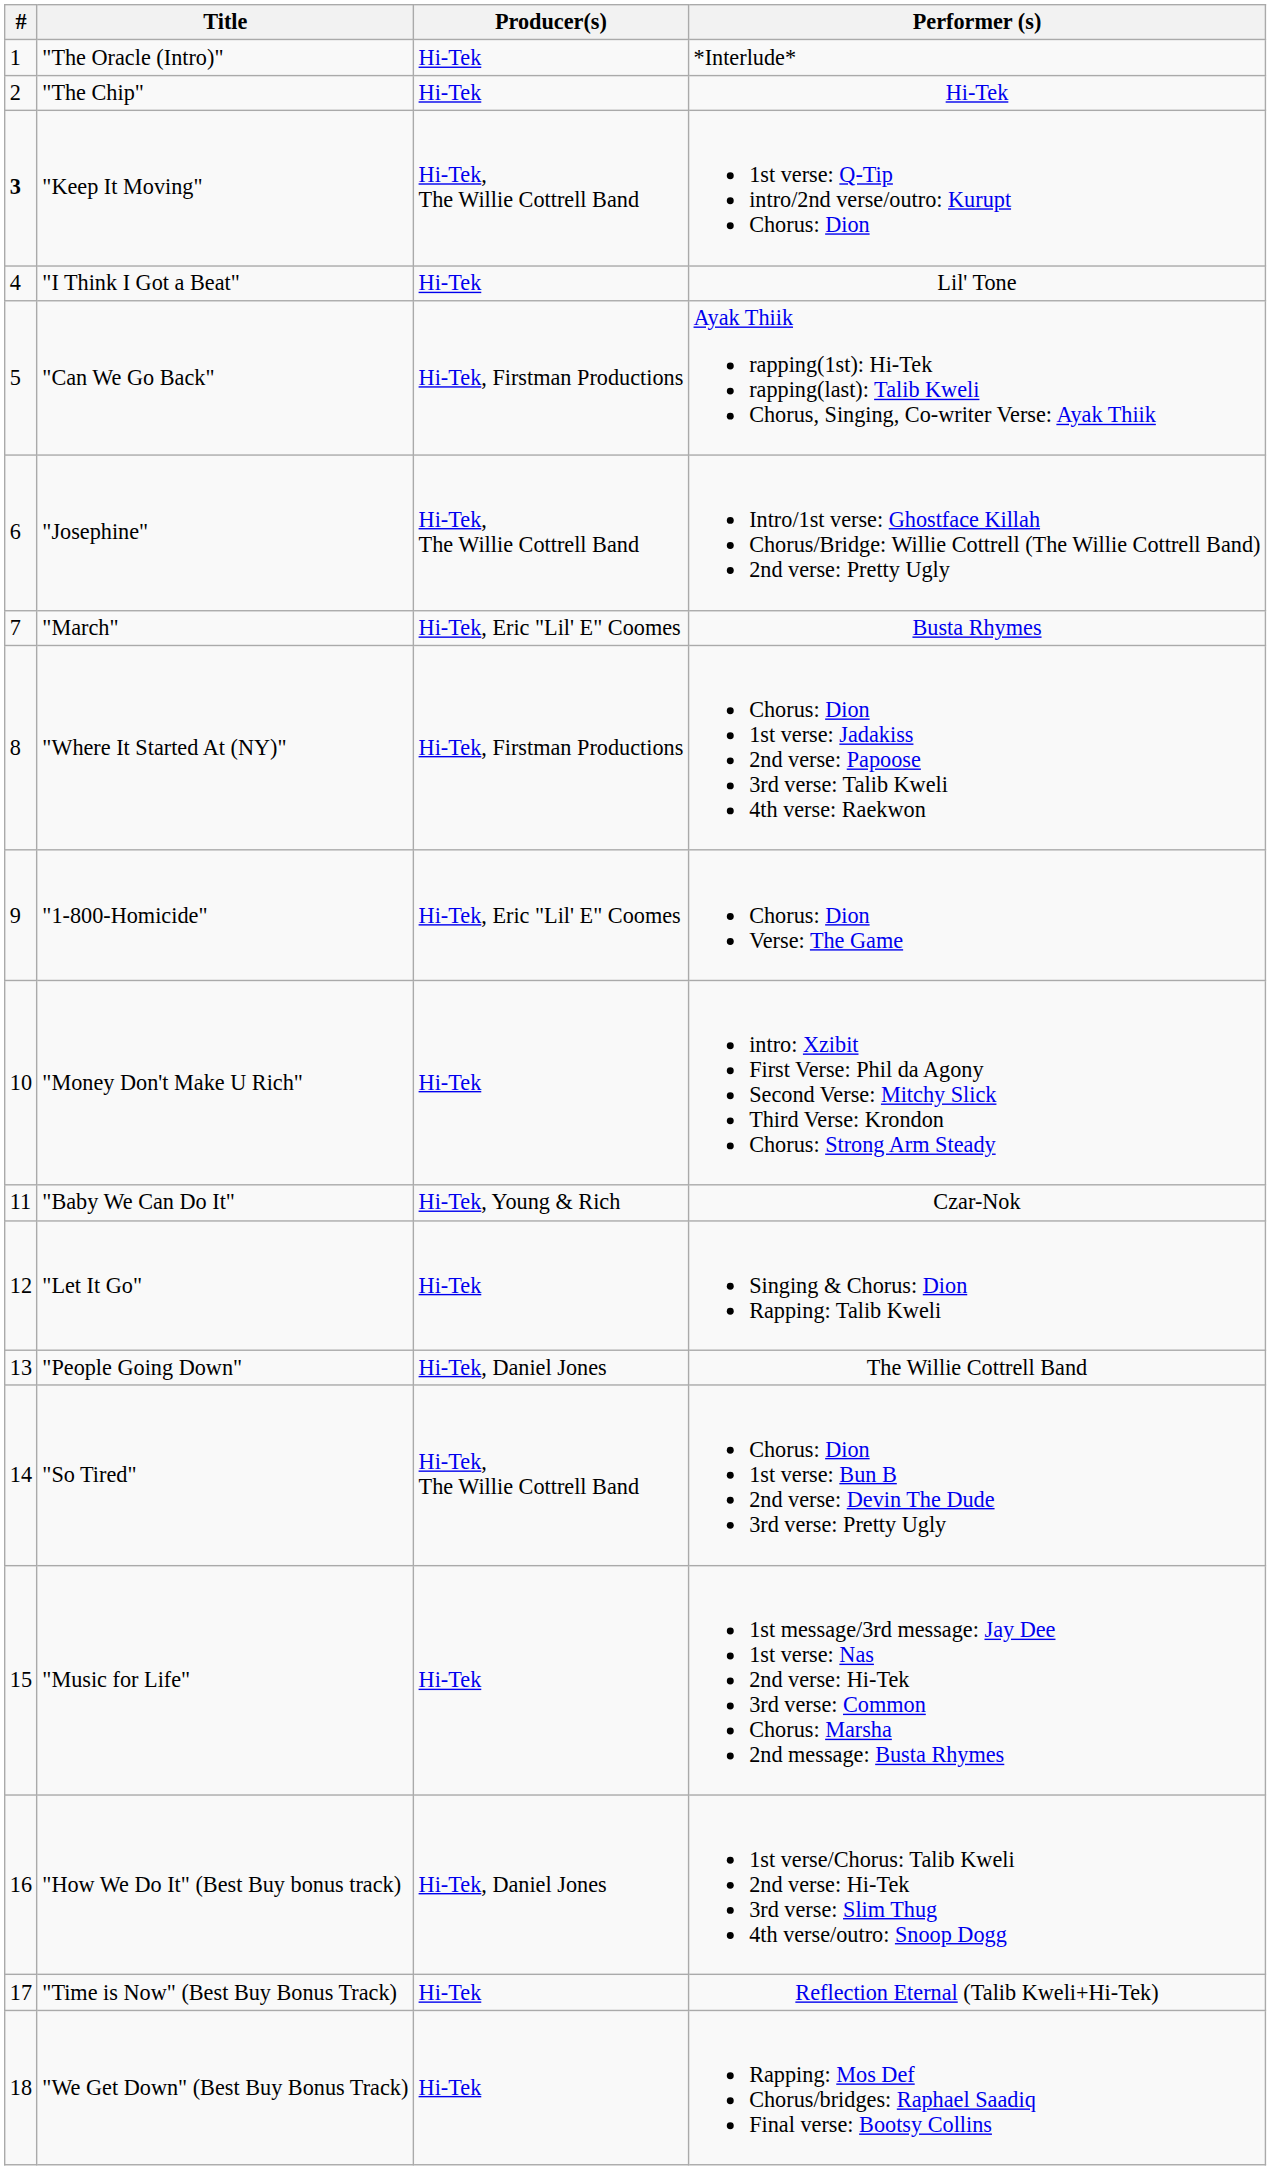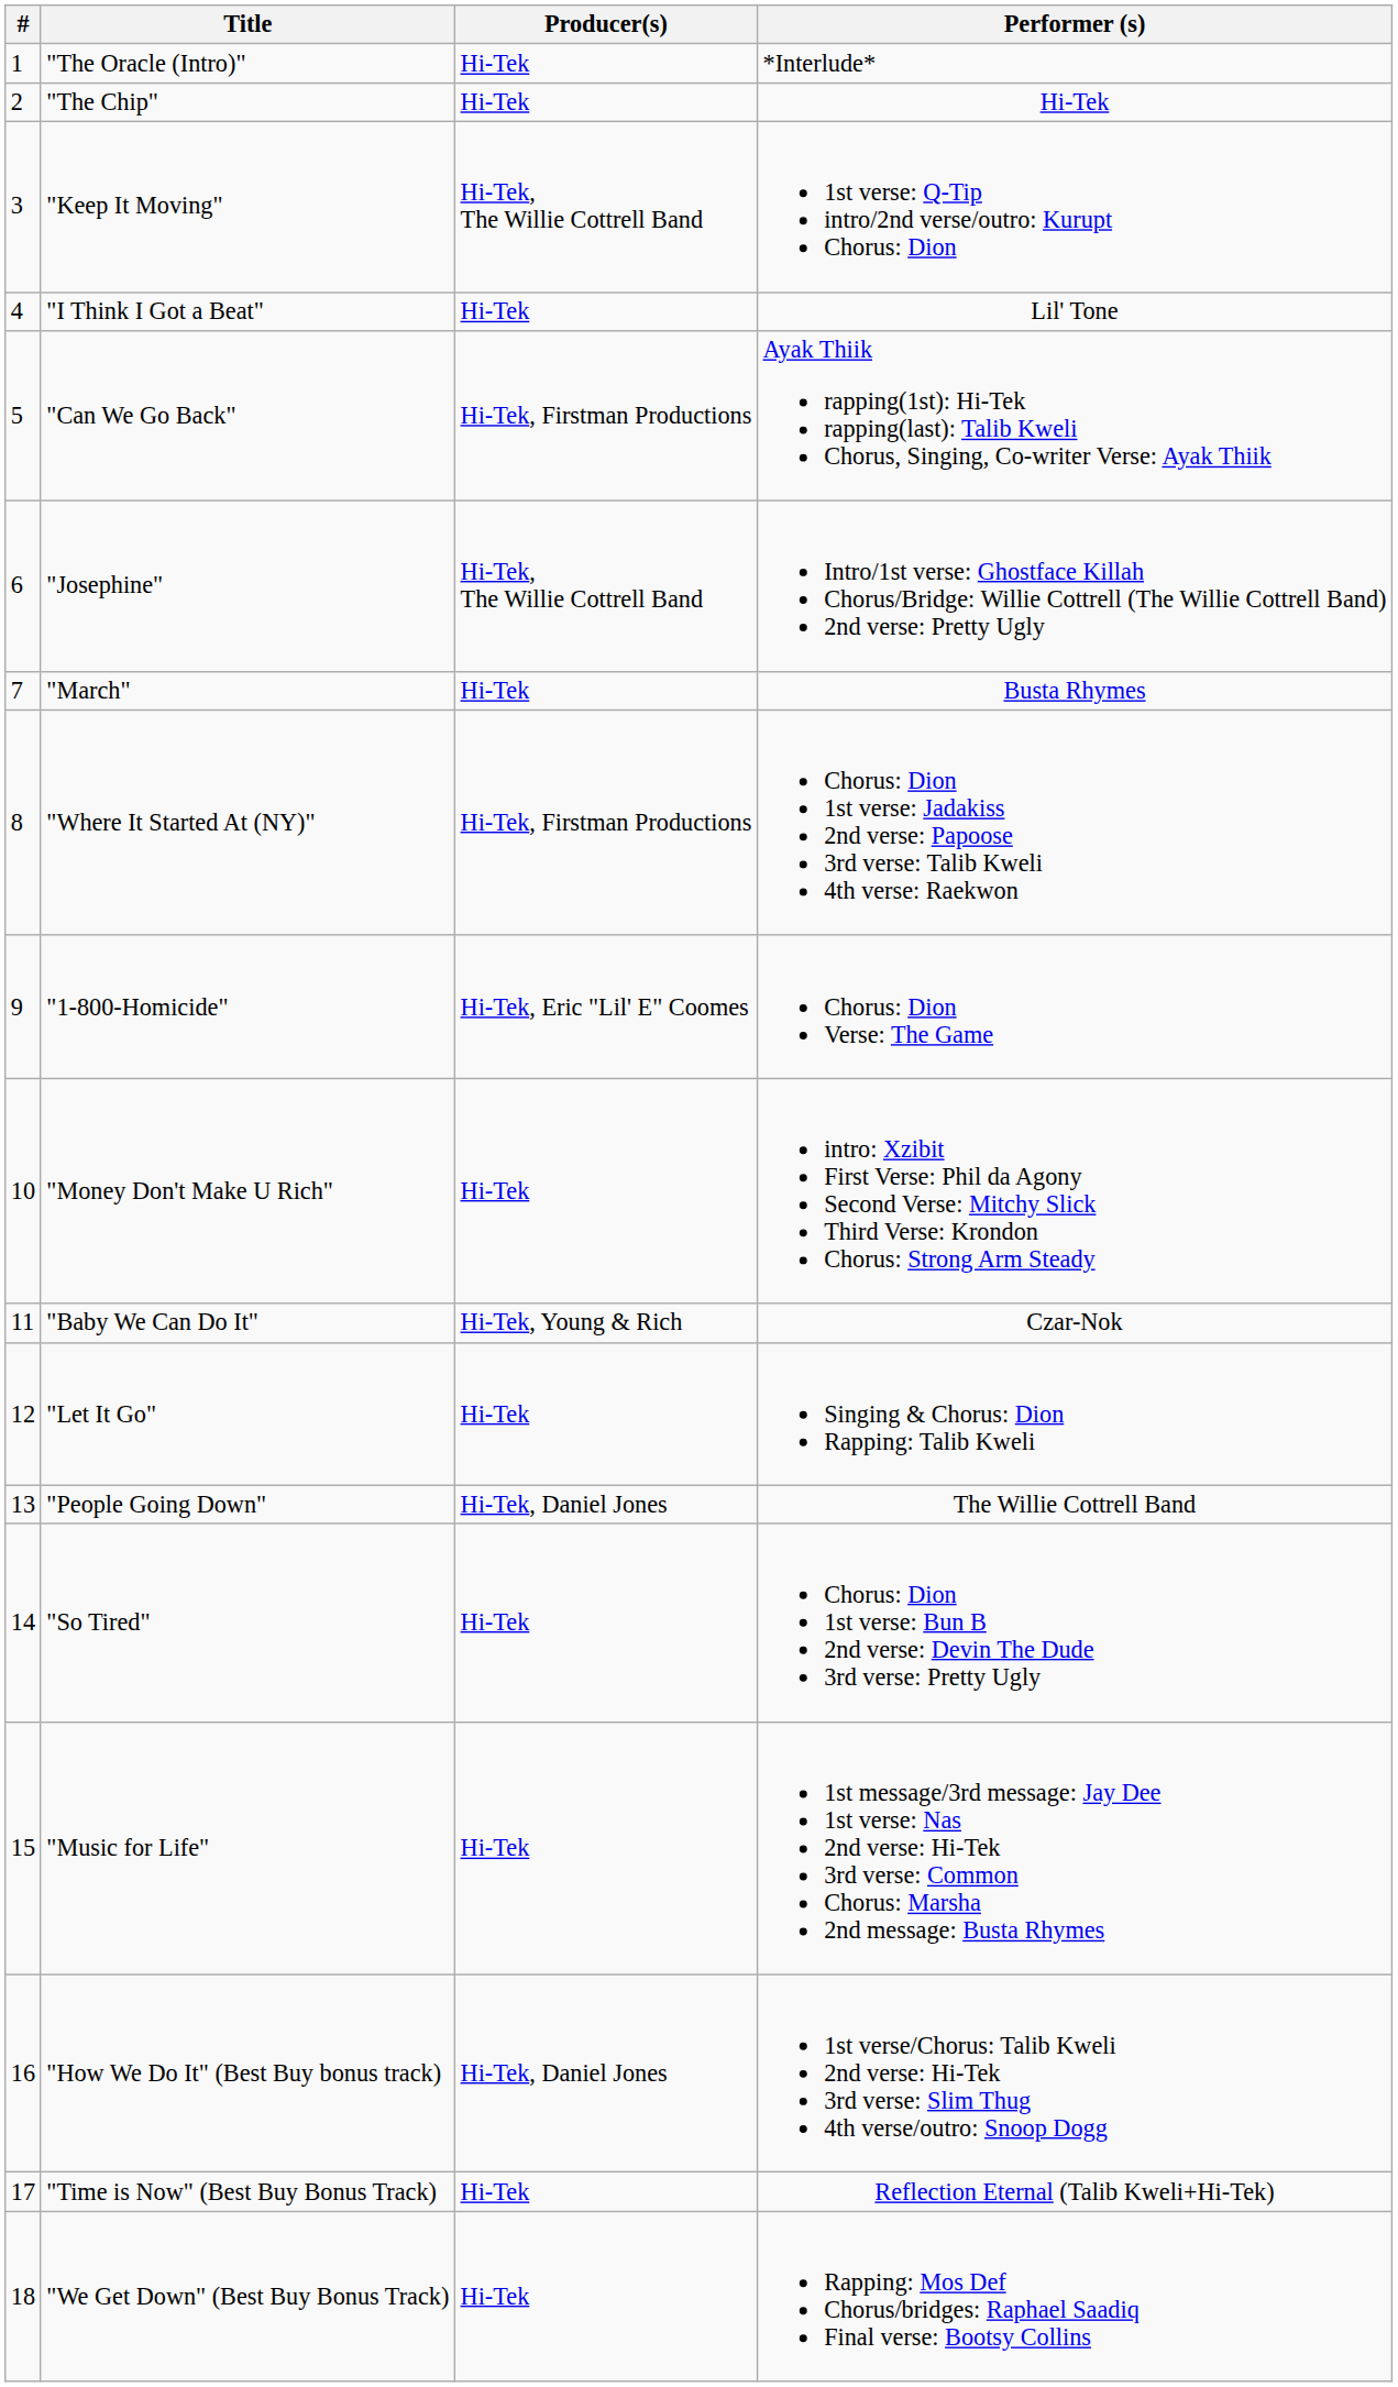 <table class="wikitable">
 <tr>
 <th align="center">#</th>
 <th align="center">Title</th>
 <th align="center">Producer(s)</th>
 <th align="center">Performer (s)</th>
 </tr>
 <tr>
 <td>1</td>
 <td>"The Oracle (Intro)"</td>
 <td><a href='#'>Hi-Tek</a></td>
 <td>*Interlude*</td>
 </tr>
 <tr>
 <td>2</td>
 <td>"The Chip"</td>
 <td><a href='#'>Hi-Tek</a></td>
 <td align="center"><a href='#'>Hi-Tek</a></td>
 </tr>
 <tr>
-<td><strong>3</strong></td>
+<td>3</td>
 <td>"Keep It Moving"</td>
 <td><a href='#'>Hi-Tek</a>,<br>The Willie Cottrell Band</td>
 <td><br><ul><li>1st verse: <a href='#'>Q-Tip</a></li><li>intro/2nd verse/outro: <a href='#'>Kurupt</a></li><li>Chorus: <a href='#'>Dion</a></li></ul></td>
 </tr>
 <tr>
 <td>4</td>
 <td>"I Think I Got a Beat"</td>
 <td><a href='#'>Hi-Tek</a></td>
 <td align="center">Lil' Tone</td>
 </tr>
 <tr>
 <td>5</td>
 <td>"Can We Go Back"</td>
 <td><a href='#'>Hi-Tek</a>, Firstman Productions</td>
 <td><a href='#'>Ayak Thiik</a><br><ul><li>rapping(1st): Hi-Tek</li><li>rapping(last): <a href='#'>Talib Kweli</a></li><li>Chorus, Singing, Co-writer  Verse:  <a href='#'>Ayak Thiik</a></li></ul></td>
 </tr>
 <tr>
 <td>6</td>
 <td>"Josephine"</td>
 <td><a href='#'>Hi-Tek</a>,<br>The Willie Cottrell Band</td>
 <td><br><ul><li>Intro/1st verse: <a href='#'>Ghostface Killah</a></li><li>Chorus/Bridge: Willie Cottrell (The Willie Cottrell Band)</li><li>2nd verse: Pretty Ugly</li></ul></td>
 </tr>
 <tr>
 <td>7</td>
 <td>"March"</td>
-<td><a href='#'>Hi-Tek</a>, Eric "Lil' E" Coomes</td>
+<td><a href='#'>Hi-Tek</a></td>
 <td align="center"><a href='#'>Busta Rhymes</a></td>
 </tr>
 <tr>
 <td>8</td>
 <td>"Where It Started At (NY)"</td>
 <td><a href='#'>Hi-Tek</a>, Firstman Productions</td>
 <td><br><ul><li>Chorus: <a href='#'>Dion</a></li><li>1st verse: <a href='#'>Jadakiss</a></li><li>2nd verse: <a href='#'>Papoose</a></li><li>3rd verse: Talib Kweli</li><li>4th verse: Raekwon</li></ul></td>
 </tr>
 <tr>
 <td>9</td>
 <td>"1-800-Homicide"</td>
 <td><a href='#'>Hi-Tek</a>, Eric "Lil' E" Coomes</td>
 <td><br><ul><li>Chorus: <a href='#'>Dion</a></li><li>Verse: <a href='#'>The Game</a></li></ul></td>
 </tr>
 <tr>
 <td>10</td>
 <td>"Money Don't Make U Rich"</td>
 <td><a href='#'>Hi-Tek</a></td>
 <td><br><ul><li>intro: <a href='#'>Xzibit</a></li><li>First Verse: Phil da Agony</li><li>Second Verse: <a href='#'>Mitchy Slick</a></li><li>Third Verse: Krondon</li><li>Chorus: <a href='#'>Strong Arm Steady</a></li></ul></td>
 </tr>
 <tr>
 <td>11</td>
 <td>"Baby We Can Do It"</td>
 <td><a href='#'>Hi-Tek</a>, Young & Rich</td>
 <td align="center">Czar-Nok</td>
 </tr>
 <tr>
 <td>12</td>
 <td>"Let It Go"</td>
 <td><a href='#'>Hi-Tek</a></td>
 <td><br><ul><li>Singing & Chorus: <a href='#'>Dion</a></li><li>Rapping: Talib Kweli</li></ul></td>
 </tr>
 <tr>
 <td>13</td>
 <td>"People Going Down"</td>
 <td><a href='#'>Hi-Tek</a>, Daniel Jones</td>
 <td align="center">The Willie Cottrell Band</td>
 </tr>
 <tr>
 <td>14</td>
 <td>"So Tired"</td>
-<td><a href='#'>Hi-Tek</a>,<br>The Willie Cottrell Band</td>
+<td><a href='#'>Hi-Tek</a></td>
 <td><br><ul><li>Chorus: <a href='#'>Dion</a></li><li>1st verse: <a href='#'>Bun B</a></li><li>2nd verse: <a href='#'>Devin The Dude</a></li><li>3rd verse: Pretty Ugly</li></ul></td>
 </tr>
 <tr>
 <td>15</td>
 <td>"Music for Life"</td>
 <td><a href='#'>Hi-Tek</a></td>
 <td><br><ul><li>1st message/3rd message: <a href='#'>Jay Dee</a></li><li>1st verse: <a href='#'>Nas</a></li><li>2nd verse: Hi-Tek</li><li>3rd verse: <a href='#'>Common</a></li><li>Chorus: <a href='#'>Marsha</a></li><li>2nd message: <a href='#'>Busta Rhymes</a></li></ul></td>
 </tr>
 <tr>
 <td>16</td>
 <td>"How We Do It" (Best Buy bonus track)</td>
 <td><a href='#'>Hi-Tek</a>, Daniel Jones</td>
 <td><br><ul><li>1st verse/Chorus: Talib Kweli</li><li>2nd verse: Hi-Tek</li><li>3rd verse: <a href='#'>Slim Thug</a></li><li>4th verse/outro: <a href='#'>Snoop Dogg</a></li></ul></td>
 </tr>
 <tr>
 <td>17</td>
 <td>"Time is Now" (Best Buy Bonus Track)</td>
 <td><a href='#'>Hi-Tek</a></td>
 <td align="center"><a href='#'>Reflection Eternal</a> (Talib Kweli+Hi-Tek)</td>
 </tr>
 <tr>
 <td>18</td>
 <td>"We Get Down" (Best Buy Bonus Track)</td>
 <td><a href='#'>Hi-Tek</a></td>
 <td><br><ul><li>Rapping: <a href='#'>Mos Def</a></li><li>Chorus/bridges: <a href='#'>Raphael Saadiq</a></li><li>Final verse: <a href='#'>Bootsy Collins</a></li></ul></td>
 </tr>
 </table>
